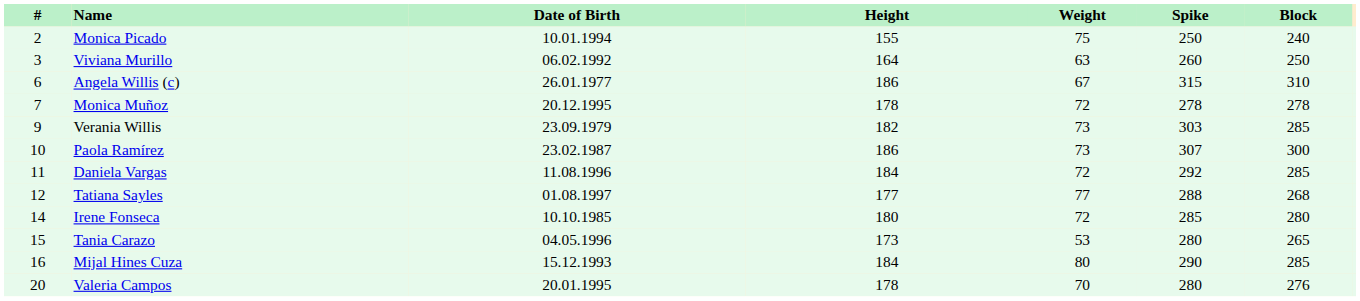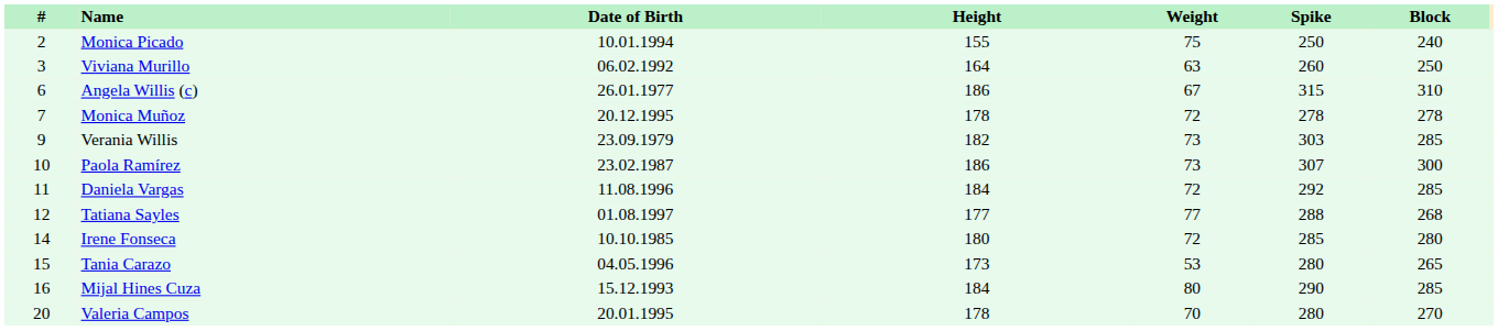 <table border=0 cellpadding=2 cellspacing=0  |- bgcolor=#FFECCE style="text-align:center; font-size:90%;" width=100%>
 <tr bgcolor=#BBF0C9>
 <th width=5%>#</th>
 <th width=25% align=left>Name</th>
 <th width=25%>Date of Birth</th>
 <th width=21%>Height</th>
 <th width=8%>Weight</th>
 <th width=8%>Spike</th>
 <th width=8%>Block</th>
 </tr>
 <tr bgcolor=#E7FAEC>
 <td>2</td>
 <td align=left><a href='#'>Monica Picado</a></td>
 <td>10.01.1994</td>
 <td>155</td>
 <td>75</td>
 <td>250</td>
 <td>240</td>
 <td></td>
 </tr>
 <tr bgcolor=#E7FAEC>
 <td>3</td>
 <td align=left><a href='#'>Viviana Murillo</a></td>
 <td>06.02.1992</td>
 <td>164</td>
 <td>63</td>
 <td>260</td>
 <td>250</td>
 <td></td>
 </tr>
 <tr bgcolor=#E7FAEC>
 <td>6</td>
 <td align=left><a href='#'>Angela Willis</a> (<a href='#'>c</a>)</td>
 <td>26.01.1977</td>
 <td>186</td>
 <td>67</td>
 <td>315</td>
 <td>310</td>
 <td></td>
 </tr>
 <tr bgcolor=#E7FAEC>
 <td>7</td>
 <td align=left><a href='#'>Monica Muñoz</a></td>
 <td>20.12.1995</td>
 <td>178</td>
 <td>72</td>
 <td>278</td>
 <td>278</td>
 <td></td>
 </tr>
 <tr bgcolor=#E7FAEC>
 <td>9</td>
 <td align=left>Verania Willis</td>
 <td>23.09.1979</td>
 <td>182</td>
 <td>73</td>
 <td>303</td>
 <td>285</td>
 <td></td>
 </tr>
 <tr bgcolor=#E7FAEC>
 <td>10</td>
 <td align=left><a href='#'>Paola Ramírez</a></td>
 <td>23.02.1987</td>
 <td>186</td>
 <td>73</td>
 <td>307</td>
 <td>300</td>
 <td></td>
 </tr>
 <tr bgcolor=#E7FAEC>
 <td>11</td>
 <td align=left><a href='#'>Daniela Vargas</a></td>
 <td>11.08.1996</td>
 <td>184</td>
 <td>72</td>
 <td>292</td>
 <td>285</td>
 <td></td>
 </tr>
 <tr bgcolor=#E7FAEC>
 <td>12</td>
 <td align=left><a href='#'>Tatiana Sayles</a></td>
 <td>01.08.1997</td>
 <td>177</td>
 <td>77</td>
 <td>288</td>
 <td>268</td>
 <td></td>
 </tr>
 <tr bgcolor=#E7FAEC>
 <td>14</td>
 <td align=left><a href='#'>Irene Fonseca</a></td>
 <td>10.10.1985</td>
 <td>180</td>
 <td>72</td>
 <td>285</td>
 <td>280</td>
 <td></td>
 </tr>
 <tr bgcolor=#E7FAEC>
 <td>15</td>
 <td align=left><a href='#'>Tania Carazo</a></td>
 <td>04.05.1996</td>
 <td>173</td>
 <td>53</td>
 <td>280</td>
 <td>265</td>
 <td></td>
 </tr>
 <tr bgcolor=#E7FAEC>
 <td>16</td>
 <td align=left><a href='#'>Mijal Hines Cuza</a></td>
 <td>15.12.1993</td>
 <td>184</td>
 <td>80</td>
 <td>290</td>
 <td>285</td>
 <td></td>
 </tr>
 <tr bgcolor=#E7FAEC>
 <td>20</td>
 <td align=left><a href='#'>Valeria Campos</a></td>
 <td>20.01.1995</td>
 <td>178</td>
 <td>70</td>
 <td>280</td>
-<td>276</td>
+<td>270</td>
 <td></td>
 </tr>
 </table>
